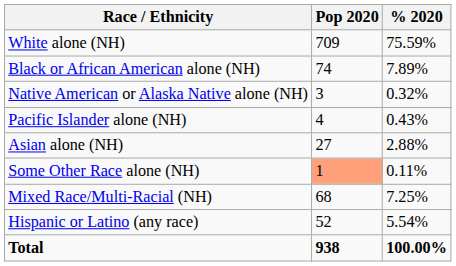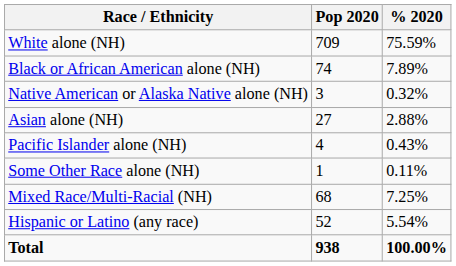 <table class="wikitable">
 <tr>
 <th>Race / Ethnicity</th>
 <th>Pop 2020</th>
 <th>% 2020</th>
 </tr>
 <tr>
 <td><a href='#'>White</a> alone (NH)</td>
 <td>709</td>
 <td>75.59%</td>
 </tr>
 <tr>
 <td><a href='#'>Black or African American</a> alone (NH)</td>
 <td>74</td>
 <td>7.89%</td>
 </tr>
 <tr>
 <td><a href='#'>Native American</a> or <a href='#'>Alaska Native</a> alone (NH)</td>
 <td>3</td>
 <td>0.32%</td>
 </tr>
 <tr>
+<td><a href='#'>Asian</a> alone (NH)</td>
+<td>27</td>
+<td>2.88%</td>
+</tr>
+<tr>
 <td><a href='#'>Pacific Islander</a> alone (NH)</td>
 <td>4</td>
 <td>0.43%</td>
 </tr>
 <tr>
-<td><a href='#'>Asian</a> alone (NH)</td>
-<td>27</td>
-<td>2.88%</td>
-</tr>
-<tr>
 <td><a href='#'>Some Other Race</a> alone (NH)</td>
-<td style="background: lightsalmon;">1</td>
+<td>1</td>
 <td>0.11%</td>
 </tr>
 <tr>
 <td><a href='#'>Mixed Race/Multi-Racial</a> (NH)</td>
 <td>68</td>
 <td>7.25%</td>
 </tr>
 <tr>
 <td><a href='#'>Hispanic or Latino</a> (any race)</td>
 <td>52</td>
 <td>5.54%</td>
 </tr>
 <tr>
 <td><strong>Total</strong></td>
 <td><strong>938</strong></td>
 <td><strong>100.00%</strong></td>
 </tr>
 </table>
